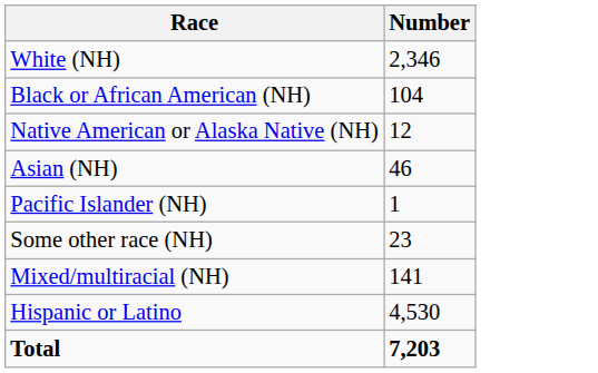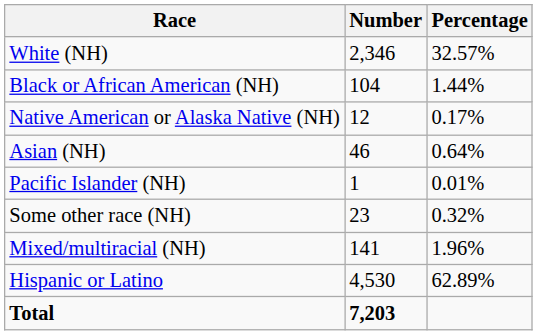 <table class="wikitable">
 <tr>
 <th>Race</th>
 <th>Number</th>
+<th>Percentage</th>
 </tr>
 <tr>
 <td><a href='#'>White</a> (NH)</td>
 <td>2,346</td>
+<td>32.57%</td>
 </tr>
 <tr>
 <td><a href='#'>Black or African American</a> (NH)</td>
 <td>104</td>
+<td>1.44%</td>
 </tr>
 <tr>
 <td><a href='#'>Native American</a> or <a href='#'>Alaska Native</a> (NH)</td>
 <td>12</td>
+<td>0.17%</td>
 </tr>
 <tr>
 <td><a href='#'>Asian</a> (NH)</td>
 <td>46</td>
+<td>0.64%</td>
 </tr>
 <tr>
 <td><a href='#'>Pacific Islander</a> (NH)</td>
 <td>1</td>
+<td>0.01%</td>
 </tr>
 <tr>
 <td>Some other race (NH)</td>
 <td>23</td>
+<td>0.32%</td>
 </tr>
 <tr>
 <td><a href='#'>Mixed/multiracial</a> (NH)</td>
 <td>141</td>
+<td>1.96%</td>
 </tr>
 <tr>
 <td><a href='#'>Hispanic or Latino</a></td>
 <td>4,530</td>
+<td>62.89%</td>
 </tr>
 <tr>
 <td><strong>Total</strong></td>
 <td><strong>7,203</strong></td>
+<td></td>
 </tr>
 </table>
